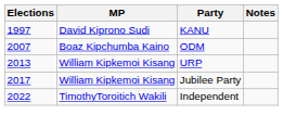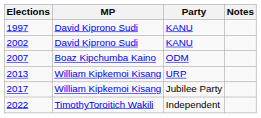 <table class="wikitable">
 <tr>
 <th>Elections</th>
 <th>MP </th>
 <th>Party</th>
 <th>Notes</th>
 </tr>
 <tr>
 <td><a href='#'>1997</a></td>
+<td><a href='#'>David Kiprono  Sudi</a></td>
+<td><a href='#'>KANU</a></td>
+<td></td>
+</tr>
+<tr>
+<td><a href='#'>2002</a></td>
 <td><a href='#'>David Kiprono  Sudi</a></td>
 <td><a href='#'>KANU</a></td>
 <td></td>
 </tr>
 <tr>
 <td><a href='#'>2007</a></td>
 <td><a href='#'>Boaz Kipchumba Kaino</a></td>
 <td><a href='#'>ODM</a></td>
 <td></td>
 </tr>
 <tr>
 <td><a href='#'>2013</a></td>
 <td><a href='#'>William Kipkemoi Kisang</a></td>
 <td><a href='#'>URP</a></td>
 <td></td>
 </tr>
 <tr>
 <td><a href='#'>2017</a></td>
 <td><a href='#'>William Kipkemoi Kisang</a></td>
 <td>Jubilee Party</td>
 <td></td>
 </tr>
 <tr>
 <td><a href='#'>2022</a></td>
 <td><a href='#'>TimothyToroitich Wakili</a></td>
 <td>Independent</td>
 <td></td>
 </tr>
 </table>
